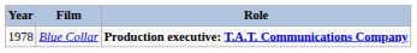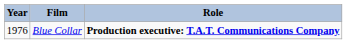 <table class="wikitable" style="font-size:95%;">
 <tr align="center">
 <th style="background:#B0C4DE;">Year</th>
 <th style="background:#B0C4DE;">Film</th>
 <th style="background:#B0C4DE;">Role</th>
 </tr>
 <tr>
-<td>1978</td>
+<td>1976</td>
 <td><em><a href='#'>Blue Collar</a></em></td>
 <td><strong>Production executive: <a href='#'>T.A.T. Communications Company</a></strong></td>
 </tr>
 </table>
